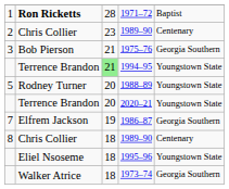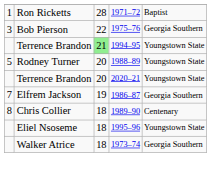 <table class="wikitable">
 <tr>
 </tr>
 <tr>
 <td>1</td>
-<td><strong>Ron Ricketts</strong></td>
+<td>Ron Ricketts</td>
 <td>28</td>
 <td style="font-size:80%;"><a href='#'>1971–72</a></td>
 <td style="font-size:80%;">Baptist</td>
 </tr>
 <tr>
-<td>2</td>
-<td>Chris Collier</td>
-<td>23</td>
-<td style="font-size:80%;"><a href='#'>1989–90</a></td>
-<td style="font-size:80%;">Centenary</td>
-</tr>
-<tr>
 <td>3</td>
 <td>Bob Pierson</td>
-<td>21</td>
+<td>22</td>
 <td style="font-size:80%;"><a href='#'>1975–76</a></td>
 <td style="font-size:80%;">Georgia Southern</td>
 </tr>
 <tr>
 <td></td>
 <td>Terrence Brandon</td>
 <td style="background: lightgreen;">21</td>
 <td style="font-size:80%;"><a href='#'>1994–95</a></td>
 <td style="font-size:80%;">Youngstown State</td>
 </tr>
 <tr>
 <td>5</td>
 <td>Rodney Turner</td>
 <td>20</td>
 <td style="font-size:80%;"><a href='#'>1988–89</a></td>
 <td style="font-size:80%;">Youngstown State</td>
 </tr>
 <tr>
 <td></td>
 <td>Terrence Brandon</td>
 <td>20</td>
 <td style="font-size:80%;"><a href='#'>2020–21</a></td>
 <td style="font-size:80%;">Youngstown State</td>
 </tr>
 <tr>
 <td>7</td>
 <td>Elfrem Jackson</td>
 <td>19</td>
 <td style="font-size:80%;"><a href='#'>1986–87</a></td>
 <td style="font-size:80%;">Georgia Southern</td>
 </tr>
 <tr>
 <td>8</td>
 <td>Chris Collier</td>
 <td>18</td>
 <td style="font-size:80%;"><a href='#'>1989–90</a></td>
 <td style="font-size:80%;">Centenary</td>
 </tr>
 <tr>
 <td></td>
 <td>Eliel Nsoseme</td>
 <td>18</td>
 <td style="font-size:80%;"><a href='#'>1995–96</a></td>
 <td style="font-size:80%;">Youngstown State</td>
 </tr>
 <tr>
 <td></td>
 <td>Walker Atrice</td>
 <td>18</td>
 <td style="font-size:80%;"><a href='#'>1973–74</a></td>
 <td style="font-size:80%;">Georgia Southern</td>
 </tr>
 </table>
